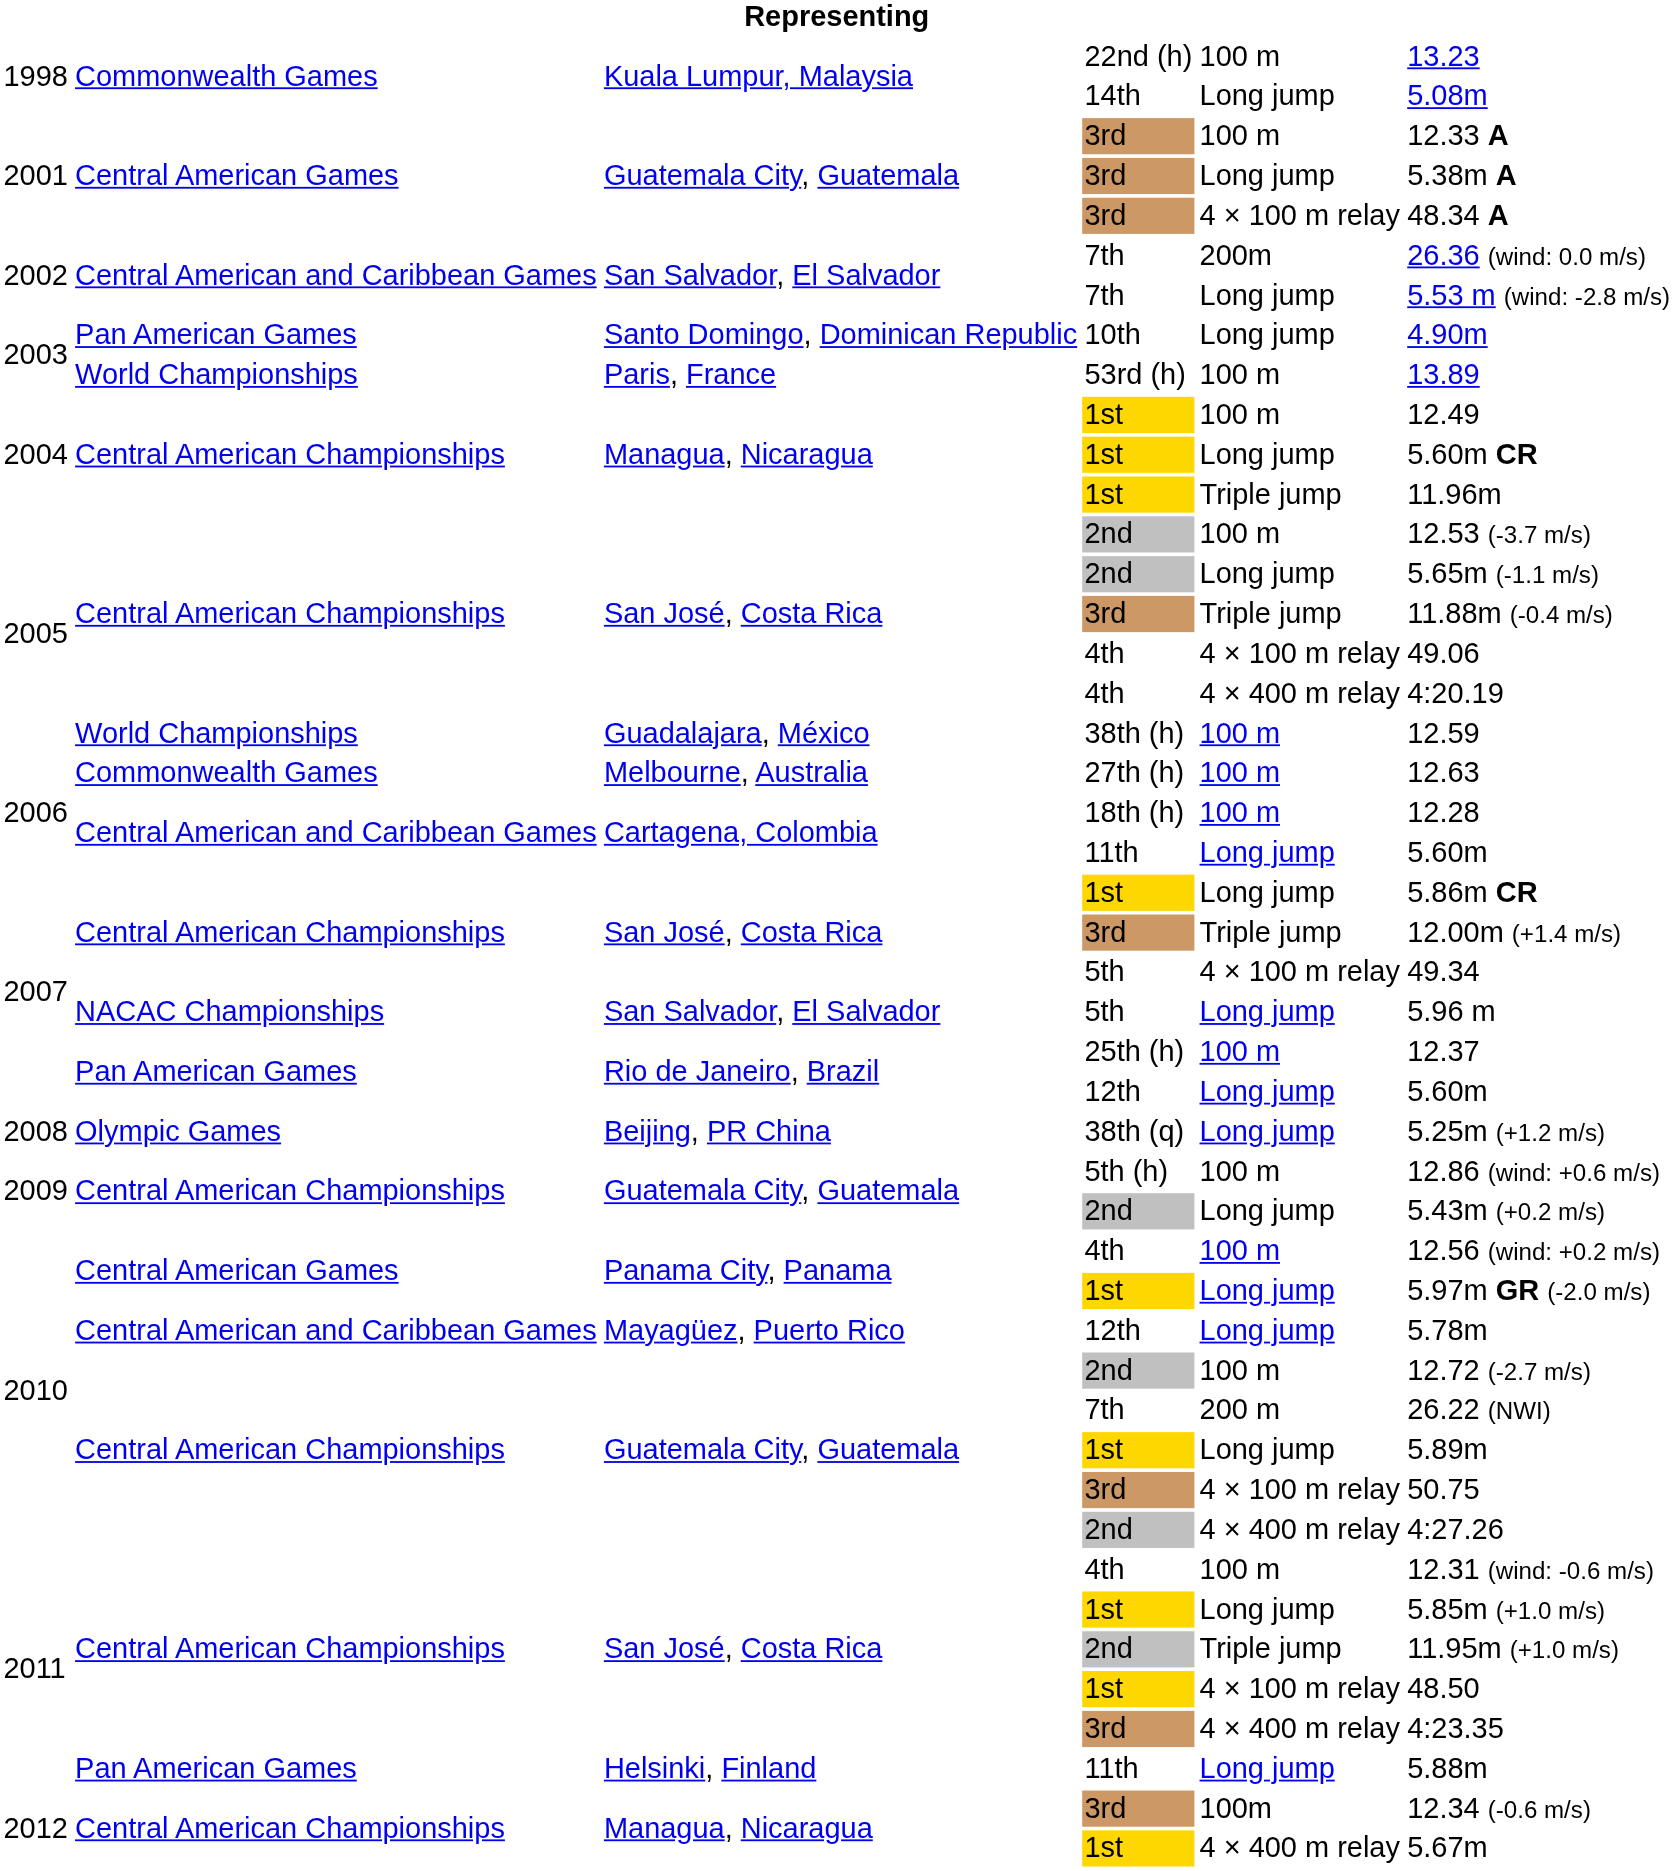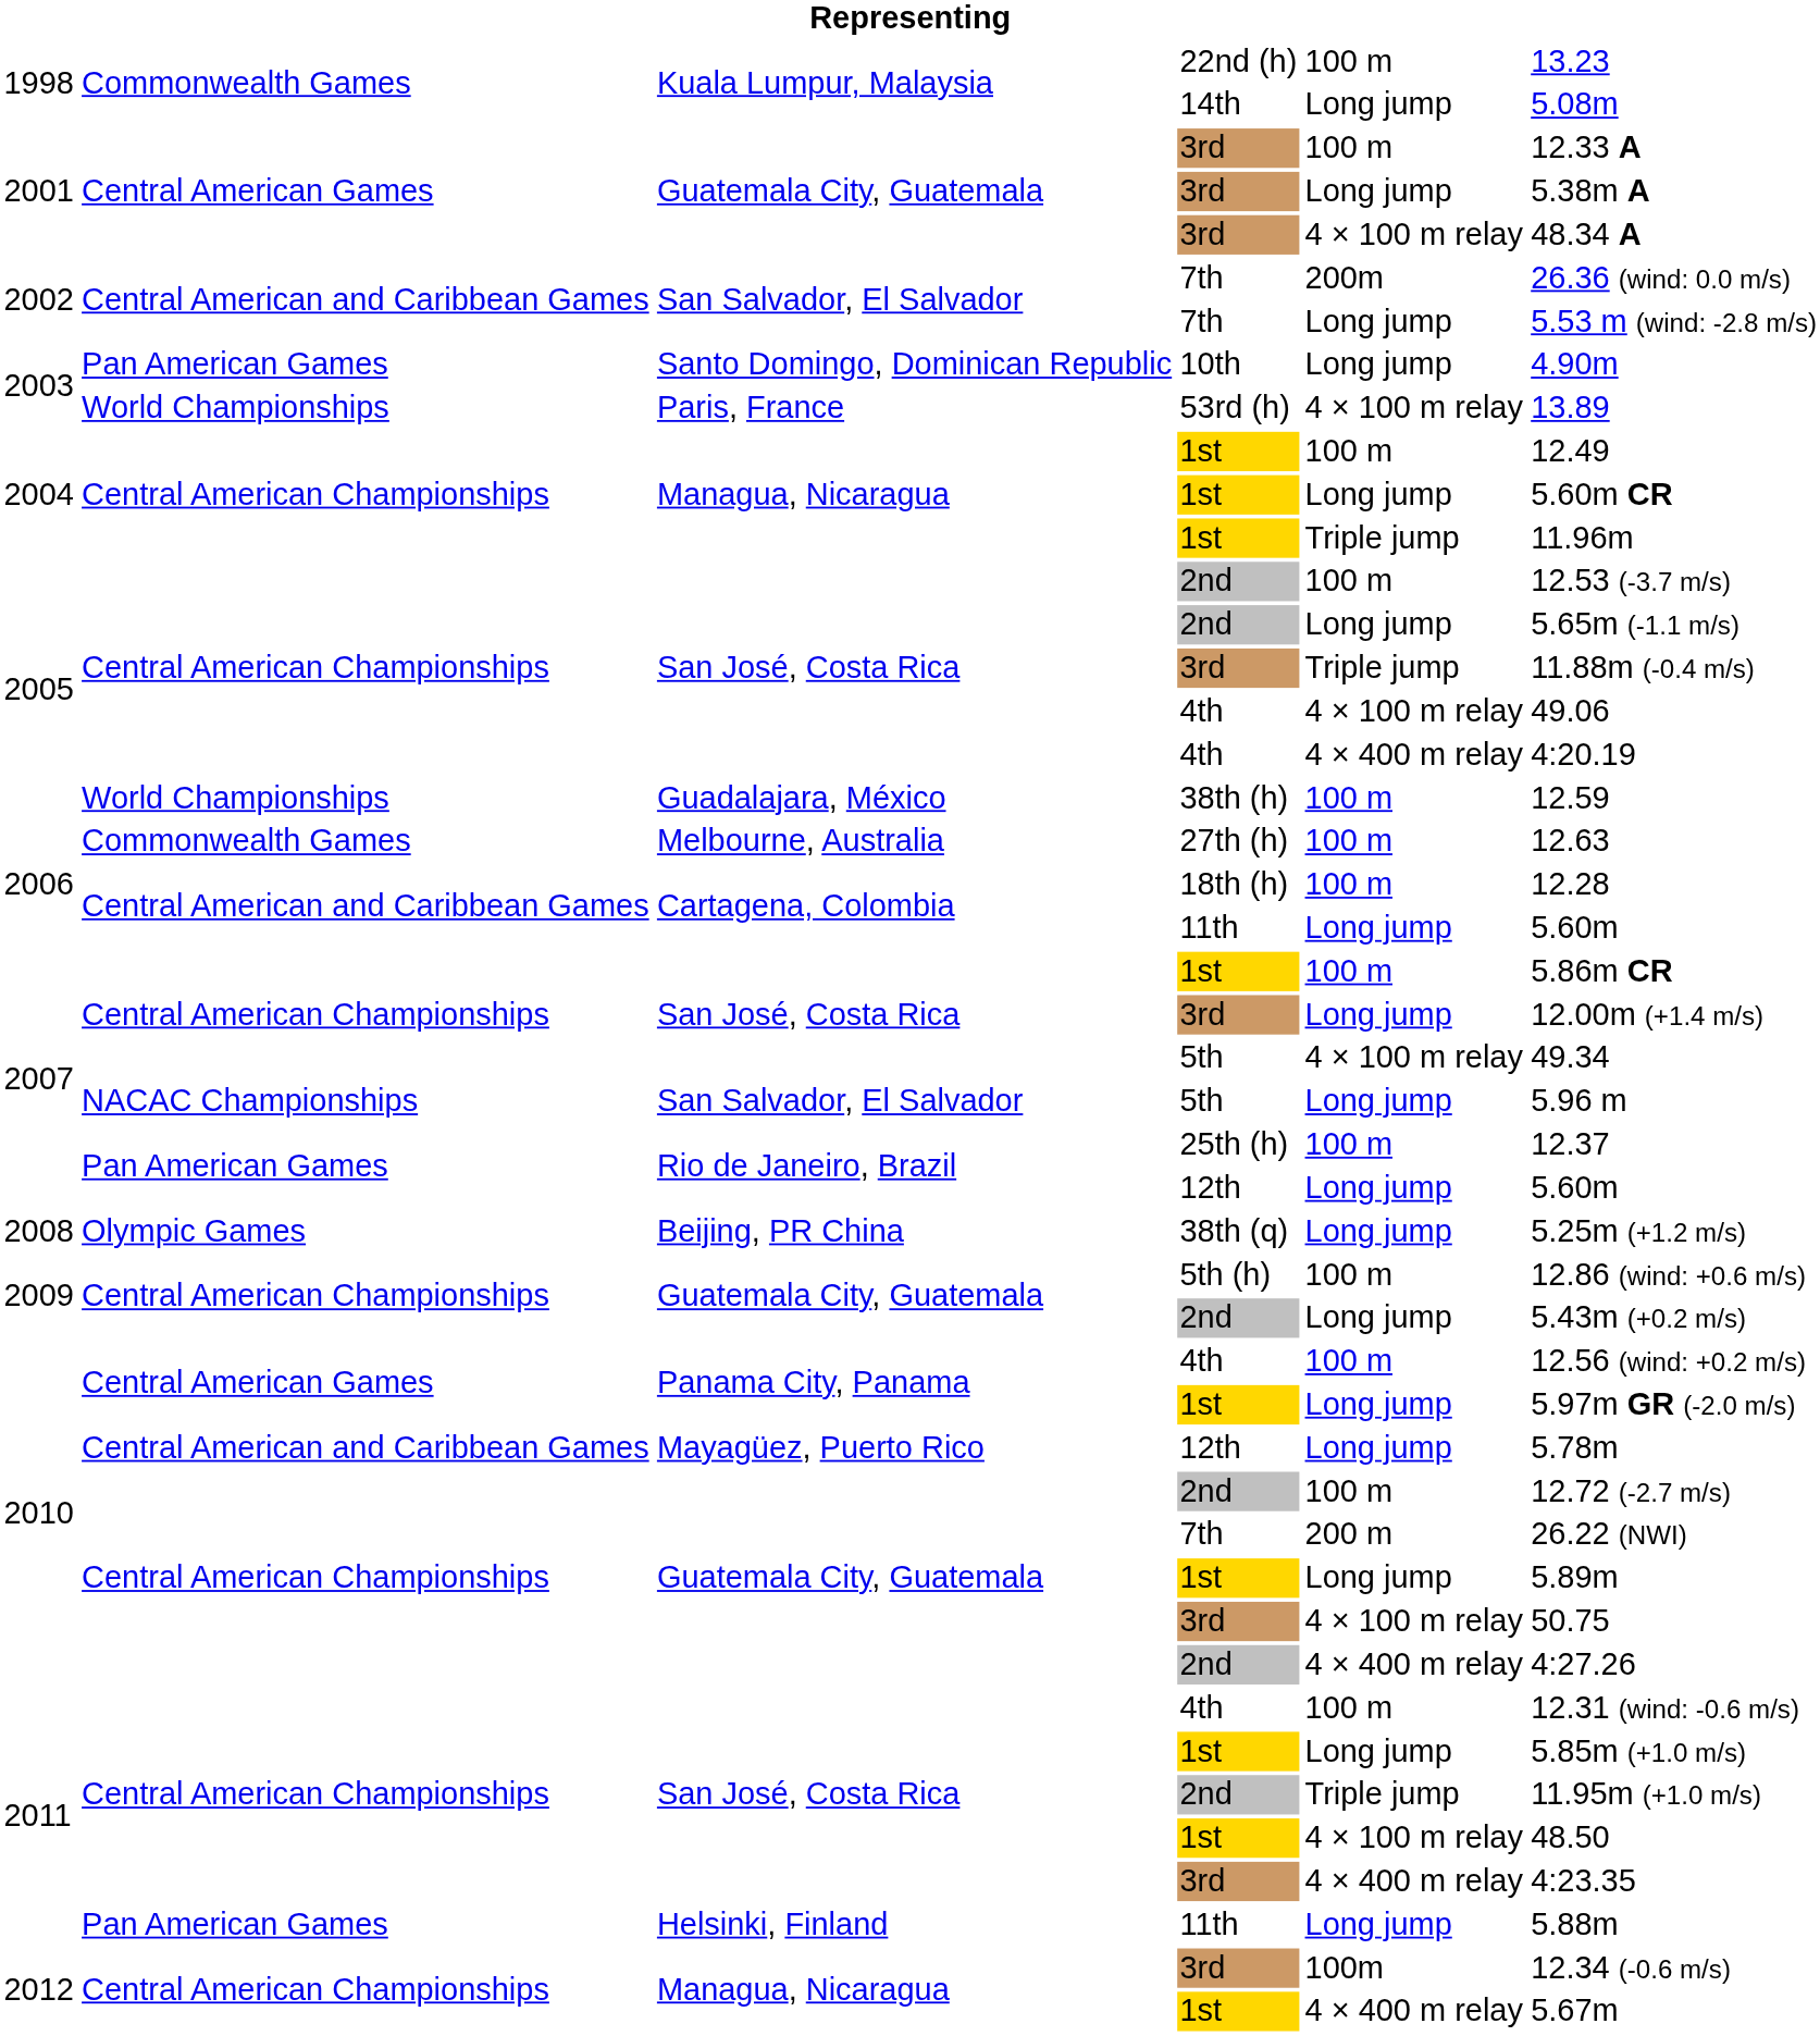 <table>
 <tr>
 <th colspan="6">Representing </th>
 </tr>
 <tr>
 <td rowspan=2>1998</td>
 <td rowspan=2><a href='#'>Commonwealth Games</a></td>
 <td rowspan=2><a href='#'>Kuala Lumpur, Malaysia</a></td>
 <td>22nd (h)</td>
 <td>100 m</td>
 <td><a href='#'>13.23</a></td>
 </tr>
 <tr>
 <td>14th</td>
 <td>Long jump</td>
 <td><a href='#'>5.08m</a></td>
 </tr>
 <tr>
 <td rowspan = "3">2001</td>
 <td rowspan = "3"><a href='#'>Central American Games</a></td>
 <td rowspan = "3"><a href='#'>Guatemala City</a>, <a href='#'>Guatemala</a></td>
 <td bgcolor=cc9966>3rd</td>
 <td>100 m</td>
 <td>12.33 <strong>A</strong></td>
 </tr>
 <tr>
 <td bgcolor=cc9966>3rd</td>
 <td>Long jump</td>
 <td>5.38m <strong>A</strong></td>
 </tr>
 <tr>
 <td bgcolor=cc9966>3rd</td>
 <td>4 × 100 m relay</td>
 <td>48.34 <strong>A</strong></td>
 </tr>
 <tr>
 <td rowspan=2>2002</td>
 <td rowspan=2><a href='#'>Central American and Caribbean Games</a></td>
 <td rowspan=2><a href='#'>San Salvador</a>, <a href='#'>El Salvador</a></td>
 <td>7th</td>
 <td>200m</td>
 <td><a href='#'>26.36</a> <small>(wind: 0.0 m/s)</small></td>
 </tr>
 <tr>
 <td>7th</td>
 <td>Long jump</td>
 <td><a href='#'>5.53 m</a> <small>(wind: -2.8 m/s)</small></td>
 </tr>
 <tr>
 <td rowspan = "2">2003</td>
 <td><a href='#'>Pan American Games</a></td>
 <td><a href='#'>Santo Domingo</a>, <a href='#'>Dominican Republic</a></td>
 <td>10th</td>
 <td>Long jump</td>
 <td><a href='#'>4.90m</a></td>
 </tr>
 <tr>
 <td><a href='#'>World Championships</a></td>
 <td><a href='#'>Paris</a>, <a href='#'>France</a></td>
 <td>53rd (h)</td>
-<td>100 m</td>
+<td>4 × 100 m relay</td>
 <td><a href='#'>13.89</a></td>
 </tr>
 <tr>
 <td rowspan = "3">2004</td>
 <td rowspan = "3"><a href='#'>Central American Championships</a></td>
 <td rowspan = "3"><a href='#'>Managua</a>, <a href='#'>Nicaragua</a></td>
 <td bgcolor=gold>1st</td>
 <td>100 m</td>
 <td>12.49</td>
 </tr>
 <tr>
 <td bgcolor=gold>1st</td>
 <td>Long jump</td>
 <td>5.60m <strong>CR</strong></td>
 </tr>
 <tr>
 <td bgcolor=gold>1st</td>
 <td>Triple jump</td>
 <td>11.96m</td>
 </tr>
 <tr>
 <td rowspan = "6">2005</td>
 <td rowspan = "5"><a href='#'>Central American Championships</a></td>
 <td rowspan = "5"><a href='#'>San José</a>, <a href='#'>Costa Rica</a></td>
 <td bgcolor=silver>2nd</td>
 <td>100 m</td>
 <td>12.53 <small>(-3.7 m/s)</small></td>
 </tr>
 <tr>
 <td bgcolor=silver>2nd</td>
 <td>Long jump</td>
 <td>5.65m <small>(-1.1 m/s)</small></td>
 </tr>
 <tr>
 <td bgcolor=cc9966>3rd</td>
 <td>Triple jump</td>
 <td>11.88m <small>(-0.4 m/s)</small></td>
 </tr>
 <tr>
 <td>4th</td>
 <td>4 × 100 m relay</td>
 <td>49.06</td>
 </tr>
 <tr>
 <td>4th</td>
 <td>4 × 400 m relay</td>
 <td>4:20.19</td>
 </tr>
 <tr>
 <td><a href='#'>World Championships</a></td>
 <td><a href='#'>Guadalajara</a>, <a href='#'>México</a></td>
 <td>38th (h)</td>
 <td><a href='#'>100 m</a></td>
 <td>12.59</td>
 </tr>
 <tr>
 <td rowspan=3>2006</td>
 <td><a href='#'>Commonwealth Games</a></td>
 <td><a href='#'>Melbourne</a>, <a href='#'>Australia</a></td>
 <td>27th (h)</td>
 <td><a href='#'>100 m</a></td>
 <td>12.63</td>
 </tr>
 <tr>
 <td rowspan=2><a href='#'>Central American and Caribbean Games</a></td>
 <td rowspan=2><a href='#'>Cartagena, Colombia</a></td>
 <td>18th (h)</td>
 <td><a href='#'>100 m</a></td>
 <td>12.28</td>
 </tr>
 <tr>
 <td>11th</td>
 <td><a href='#'>Long jump</a></td>
 <td>5.60m</td>
 </tr>
 <tr>
 <td rowspan = "6">2007</td>
 <td rowspan = "3"><a href='#'>Central American Championships</a></td>
 <td rowspan = "3"><a href='#'>San José</a>, <a href='#'>Costa Rica</a></td>
 <td bgcolor=gold>1st</td>
-<td>Long jump</td>
+<td><a href='#'>100 m</a></td>
 <td>5.86m <strong>CR</strong></td>
 </tr>
 <tr>
 <td bgcolor=cc9966>3rd</td>
-<td>Triple jump</td>
+<td><a href='#'>Long jump</a></td>
 <td>12.00m <small>(+1.4 m/s)</small></td>
 </tr>
 <tr>
 <td>5th</td>
 <td>4 × 100 m relay</td>
 <td>49.34</td>
 </tr>
 <tr>
 <td><a href='#'>NACAC Championships</a></td>
 <td><a href='#'>San Salvador</a>, <a href='#'>El Salvador</a></td>
 <td>5th</td>
 <td><a href='#'>Long jump</a></td>
 <td>5.96 m</td>
 </tr>
 <tr>
 <td rowspan = "2"><a href='#'>Pan American Games</a></td>
 <td rowspan = "2"><a href='#'>Rio de Janeiro</a>, <a href='#'>Brazil</a></td>
 <td>25th (h)</td>
 <td><a href='#'>100 m</a></td>
 <td>12.37</td>
 </tr>
 <tr>
 <td>12th</td>
 <td><a href='#'>Long jump</a></td>
 <td>5.60m</td>
 </tr>
 <tr>
 <td>2008</td>
 <td><a href='#'>Olympic Games</a></td>
 <td><a href='#'>Beijing</a>, <a href='#'>PR China</a></td>
 <td>38th (q)</td>
 <td><a href='#'>Long jump</a></td>
 <td>5.25m <small>(+1.2 m/s)</small></td>
 </tr>
 <tr>
 <td rowspan=2>2009</td>
 <td rowspan=2><a href='#'>Central American Championships</a></td>
 <td rowspan=2><a href='#'>Guatemala City</a>, <a href='#'>Guatemala</a></td>
 <td>5th (h)</td>
 <td>100 m</td>
 <td>12.86 <small>(wind: +0.6 m/s)</small></td>
 </tr>
 <tr>
 <td bgcolor=silver>2nd</td>
 <td>Long jump</td>
 <td>5.43m <small>(+0.2 m/s)</small></td>
 </tr>
 <tr>
 <td rowspan = "8">2010</td>
 <td rowspan=2><a href='#'>Central American Games</a></td>
 <td rowspan=2><a href='#'>Panama City</a>, <a href='#'>Panama</a></td>
 <td>4th</td>
 <td><a href='#'>100 m</a></td>
 <td>12.56 <small>(wind: +0.2 m/s)</small></td>
 </tr>
 <tr>
 <td bgcolor=gold>1st</td>
 <td><a href='#'>Long jump</a></td>
 <td>5.97m <strong>GR</strong> <small>(-2.0 m/s)</small></td>
 </tr>
 <tr>
 <td><a href='#'>Central American and Caribbean Games</a></td>
 <td><a href='#'>Mayagüez</a>, <a href='#'>Puerto Rico</a></td>
 <td>12th</td>
 <td><a href='#'>Long jump</a></td>
 <td>5.78m</td>
 </tr>
 <tr>
 <td rowspan = "5"><a href='#'>Central American Championships</a></td>
 <td rowspan = "5"><a href='#'>Guatemala City</a>, <a href='#'>Guatemala</a></td>
 <td bgcolor=silver>2nd</td>
 <td>100 m</td>
 <td>12.72 <small>(-2.7 m/s)</small></td>
 </tr>
 <tr>
 <td>7th</td>
 <td>200 m</td>
 <td>26.22 <small>(NWI)</small></td>
 </tr>
 <tr>
 <td bgcolor="gold">1st</td>
 <td>Long jump</td>
 <td>5.89m</td>
 </tr>
 <tr>
 <td bgcolor=cc9966>3rd</td>
 <td>4 × 100 m relay</td>
 <td>50.75</td>
 </tr>
 <tr>
 <td bgcolor=silver>2nd</td>
 <td>4 × 400 m relay</td>
 <td>4:27.26</td>
 </tr>
 <tr>
 <td rowspan = "6">2011</td>
 <td rowspan = "5"><a href='#'>Central American Championships</a></td>
 <td rowspan = "5"><a href='#'>San José</a>, <a href='#'>Costa Rica</a></td>
 <td>4th</td>
 <td>100 m</td>
 <td>12.31 <small>(wind: -0.6 m/s)</small></td>
 </tr>
 <tr>
 <td bgcolor=gold>1st</td>
 <td>Long jump</td>
 <td>5.85m <small>(+1.0 m/s)</small></td>
 </tr>
 <tr>
 <td bgcolor=silver>2nd</td>
 <td>Triple jump</td>
 <td>11.95m <small>(+1.0 m/s)</small></td>
 </tr>
 <tr>
 <td bgcolor=gold>1st</td>
 <td>4 × 100 m relay</td>
 <td>48.50</td>
 </tr>
 <tr>
 <td bgcolor=cc9966>3rd</td>
 <td>4 × 400 m relay</td>
 <td>4:23.35</td>
 </tr>
 <tr>
 <td><a href='#'>Pan American Games</a></td>
 <td><a href='#'>Helsinki</a>, <a href='#'>Finland</a></td>
 <td>11th</td>
 <td><a href='#'>Long jump</a></td>
 <td>5.88m</td>
 </tr>
 <tr>
 <td rowspan = "2">2012</td>
 <td rowspan = "2"><a href='#'>Central American Championships</a></td>
 <td rowspan = "2"><a href='#'>Managua</a>, <a href='#'>Nicaragua</a></td>
 <td bgcolor=cc9966>3rd</td>
 <td>100m</td>
 <td>12.34 <small>(-0.6 m/s)</small></td>
 </tr>
 <tr>
 <td bgcolor=gold>1st</td>
 <td>4 × 400 m relay</td>
 <td>5.67m</td>
 </tr>
 </table>
